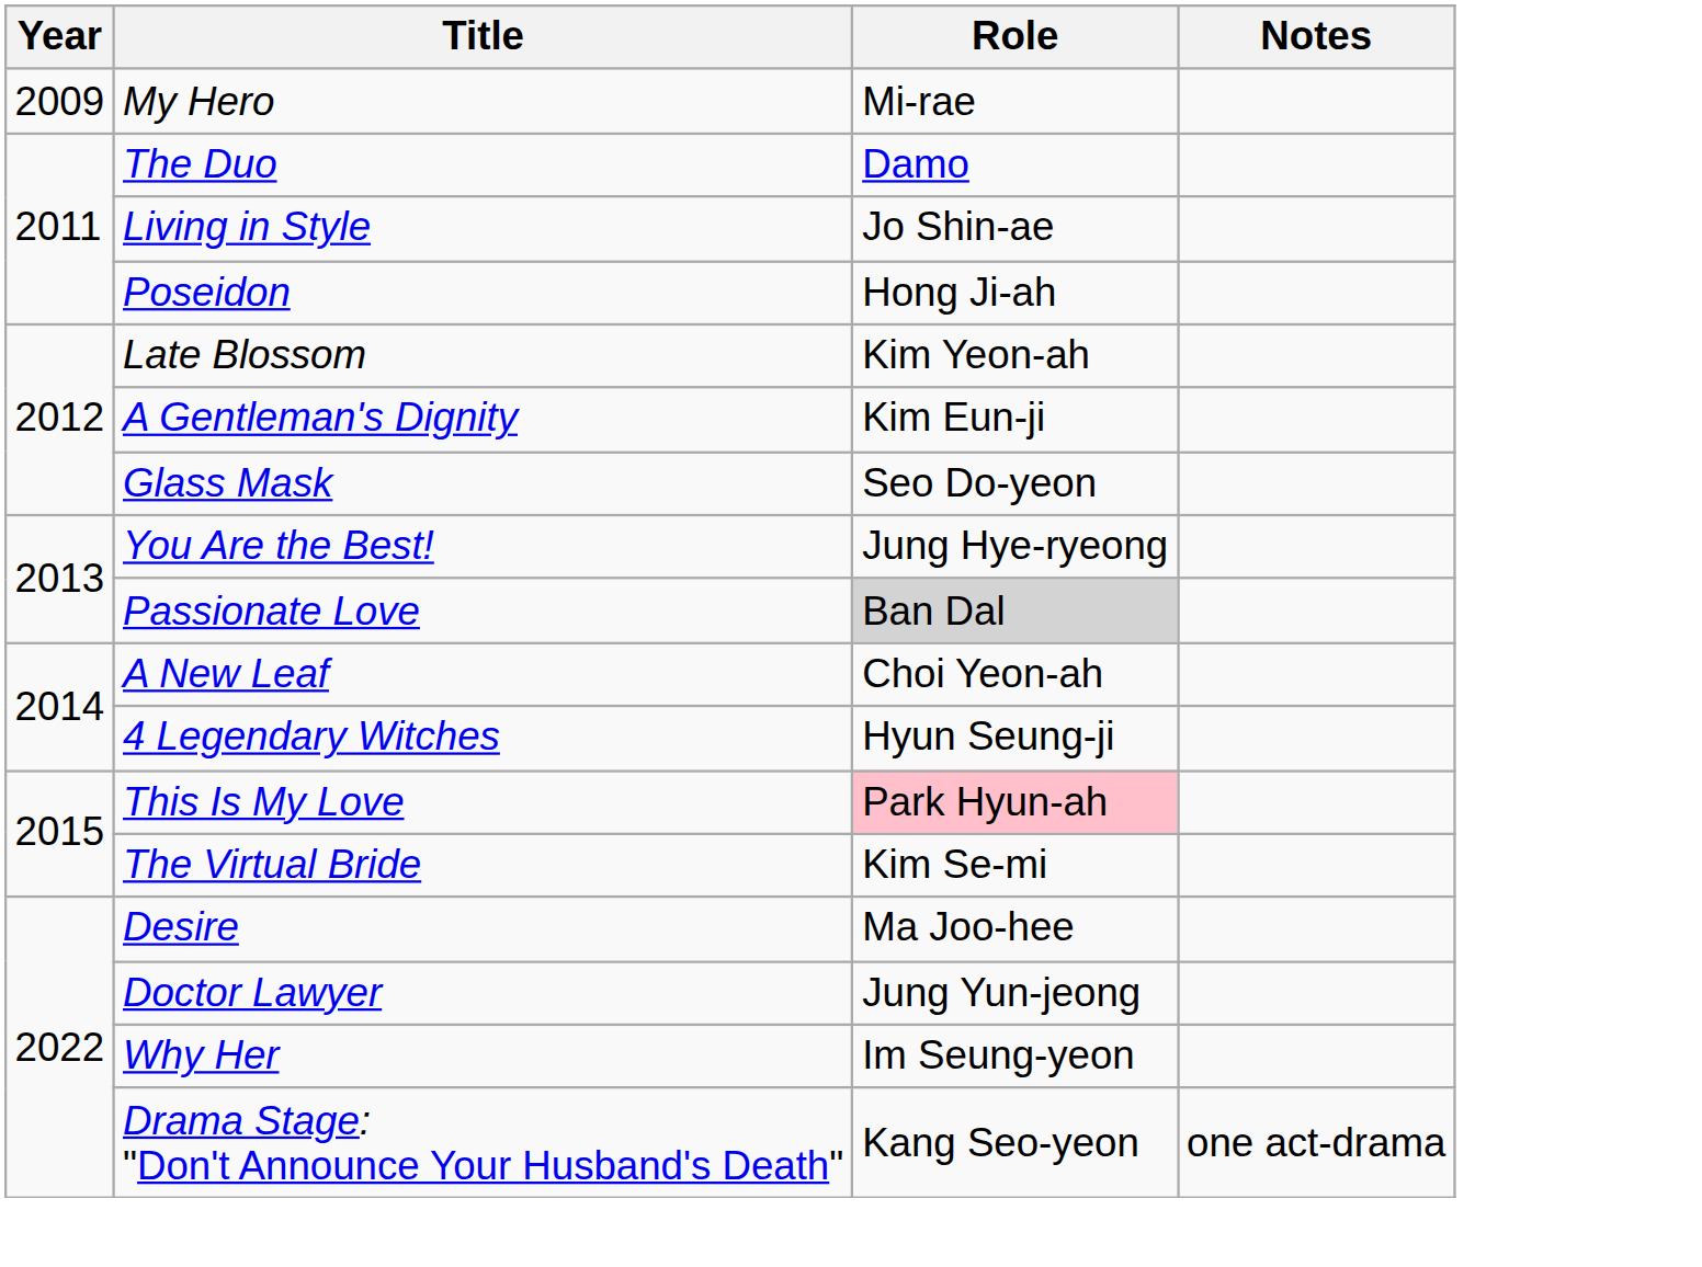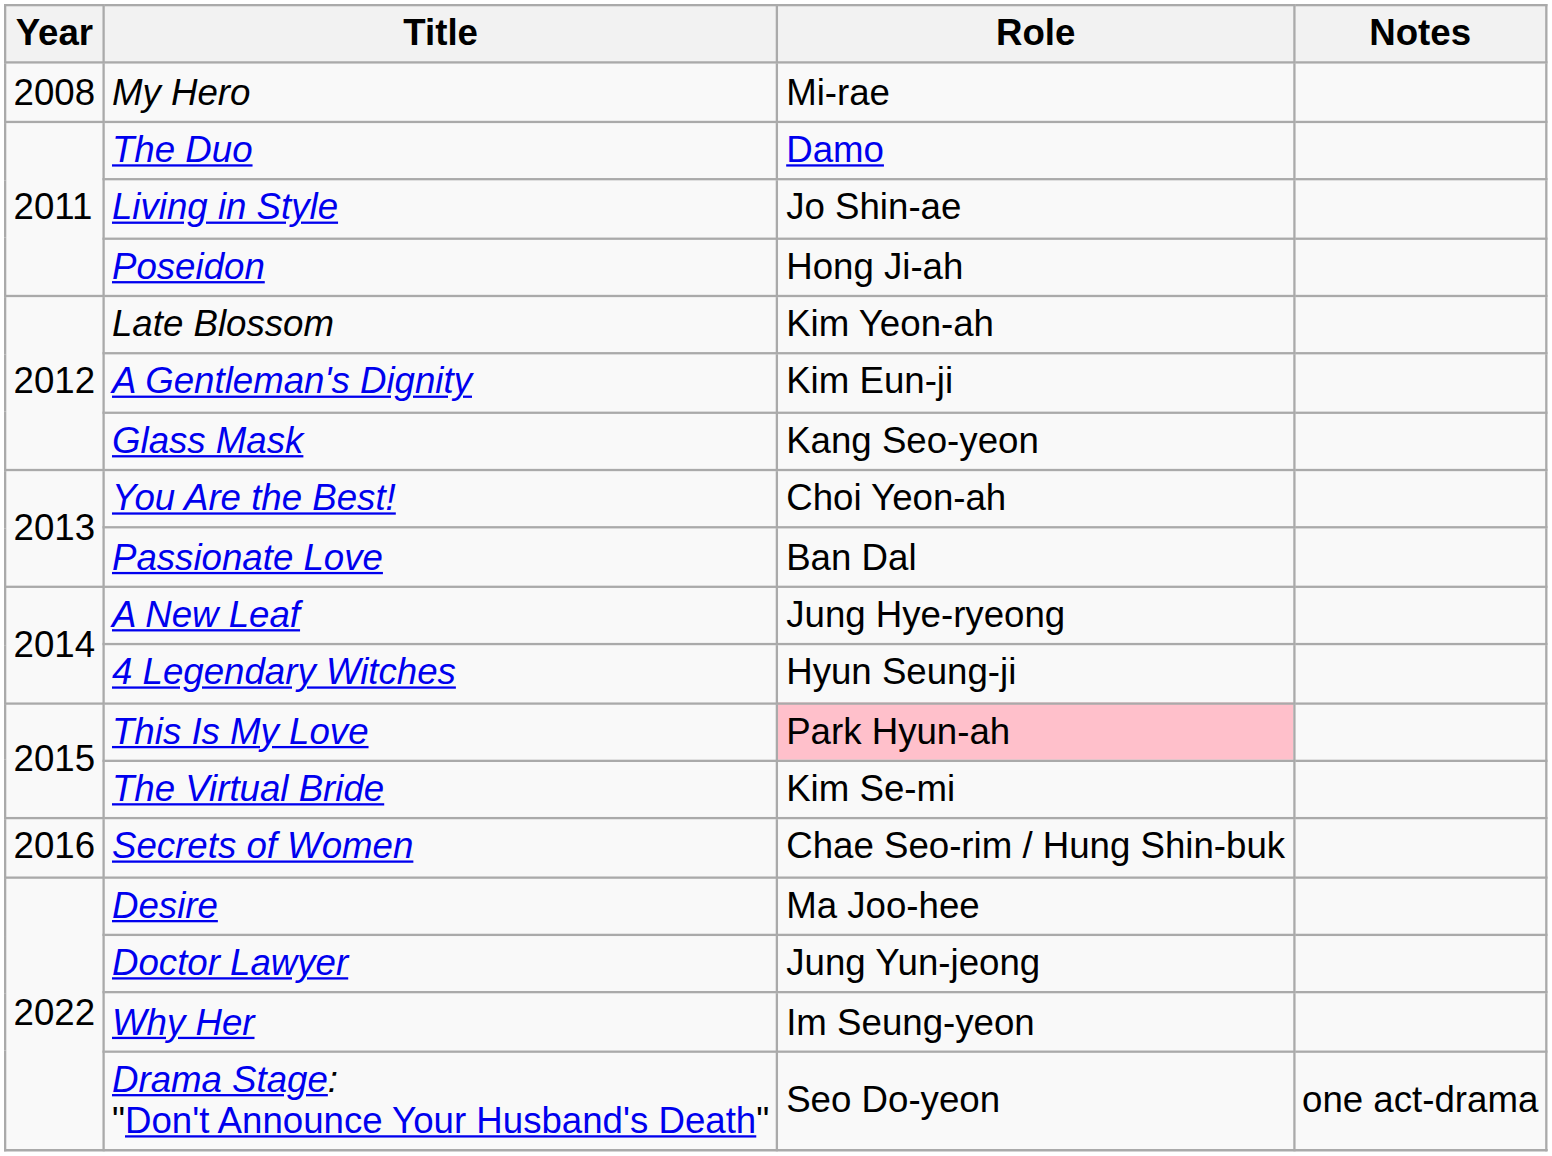 <table class="wikitable">
 <tr>
 <th>Year</th>
 <th>Title</th>
 <th>Role</th>
 <th>Notes</th>
 </tr>
 <tr>
-<td>2009</td>
+<td>2008</td>
 <td><em>My Hero</em></td>
 <td>Mi-rae</td>
 <td></td>
 </tr>
 <tr>
 <td rowspan=3>2011</td>
 <td><em><a href='#'>The Duo</a></em></td>
 <td><a href='#'>Damo</a></td>
 <td></td>
 </tr>
 <tr>
 <td><em><a href='#'>Living in Style</a></em></td>
 <td>Jo Shin-ae</td>
 <td></td>
 </tr>
 <tr>
 <td><em><a href='#'>Poseidon</a></em></td>
 <td>Hong Ji-ah</td>
 <td></td>
 </tr>
 <tr>
 <td rowspan=3>2012</td>
 <td><em>Late Blossom</em></td>
 <td>Kim Yeon-ah</td>
 <td></td>
 </tr>
 <tr>
 <td><em><a href='#'>A Gentleman's Dignity</a></em></td>
 <td>Kim Eun-ji</td>
 <td></td>
 </tr>
 <tr>
 <td><em><a href='#'>Glass Mask</a></em></td>
-<td>Seo Do-yeon</td>
+<td>Kang Seo-yeon</td>
 <td></td>
 </tr>
 <tr>
 <td rowspan=2>2013</td>
 <td><em><a href='#'>You Are the Best!</a></em></td>
-<td>Jung Hye-ryeong</td>
+<td>Choi Yeon-ah</td>
 <td></td>
 </tr>
 <tr>
 <td><em><a href='#'>Passionate Love</a></em></td>
-<td style="background: lightgrey;">Ban Dal</td>
+<td>Ban Dal</td>
 <td></td>
 </tr>
 <tr>
 <td rowspan=2>2014</td>
 <td><em><a href='#'>A New Leaf</a></em></td>
-<td>Choi Yeon-ah</td>
+<td>Jung Hye-ryeong</td>
 <td></td>
 </tr>
 <tr>
 <td><em><a href='#'>4 Legendary Witches</a></em></td>
 <td>Hyun Seung-ji</td>
 <td></td>
 </tr>
 <tr>
 <td rowspan=2>2015</td>
 <td><em><a href='#'>This Is My Love</a></em></td>
 <td style="background: pink;">Park Hyun-ah</td>
 <td></td>
 </tr>
 <tr>
 <td><em><a href='#'>The Virtual Bride</a></em></td>
 <td>Kim Se-mi</td>
+<td></td>
+</tr>
+<tr>
+<td>2016</td>
+<td><em><a href='#'>Secrets of Women</a></em></td>
+<td>Chae Seo-rim / Hung Shin-buk</td>
 <td></td>
 </tr>
 <tr>
 <td rowspan=4>2022</td>
 <td><em><a href='#'>Desire</a></em></td>
 <td>Ma Joo-hee</td>
 <td></td>
 </tr>
 <tr>
 <td><em><a href='#'>Doctor Lawyer</a></em></td>
 <td>Jung Yun-jeong</td>
 <td></td>
 </tr>
 <tr>
 <td><em><a href='#'>Why Her</a></em></td>
 <td>Im Seung-yeon</td>
 <td></td>
 </tr>
 <tr>
 <td><em><a href='#'>Drama Stage</a>:</em><br>"<a href='#'>Don't Announce Your Husband's Death</a>"</td>
-<td>Kang Seo-yeon</td>
+<td>Seo Do-yeon</td>
 <td>one act-drama</td>
 </tr>
 <tr>
 </tr>
 </table>
